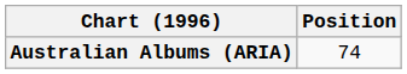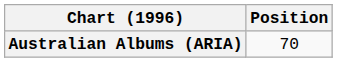 <table class="wikitable plainrowheaders" style="text-align:center">
 <tr>
 <th scope="col">Chart (1996)</th>
 <th scope="col">Position</th>
 </tr>
 <tr>
 <th scope="row">Australian Albums (ARIA)</th>
-<td>74</td>
+<td>70</td>
 </tr>
 </table>
